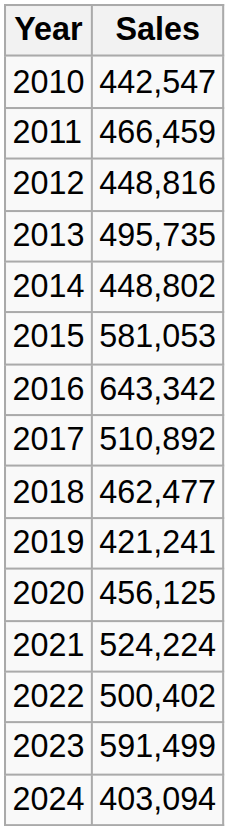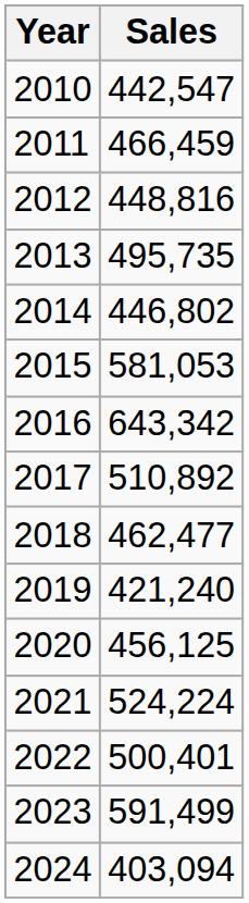 <table class="wikitable">
 <tr>
 <th>Year</th>
 <th>Sales</th>
 </tr>
 <tr>
 <td>2010</td>
 <td>442,547</td>
 </tr>
 <tr>
 <td>2011</td>
 <td>466,459</td>
 </tr>
 <tr>
 <td>2012</td>
 <td>448,816</td>
 </tr>
 <tr>
 <td>2013</td>
 <td>495,735</td>
 </tr>
 <tr>
 <td>2014</td>
-<td>448,802</td>
+<td>446,802</td>
 </tr>
 <tr>
 <td>2015</td>
 <td>581,053</td>
 </tr>
 <tr>
 <td>2016</td>
 <td>643,342</td>
 </tr>
 <tr>
 <td>2017</td>
 <td>510,892</td>
 </tr>
 <tr>
 <td>2018</td>
 <td>462,477</td>
 </tr>
 <tr>
 <td>2019</td>
-<td>421,241</td>
+<td>421,240</td>
 </tr>
 <tr>
 <td>2020</td>
 <td>456,125</td>
 </tr>
 <tr>
 <td>2021</td>
 <td>524,224</td>
 </tr>
 <tr>
 <td>2022</td>
-<td>500,402</td>
+<td>500,401</td>
 </tr>
 <tr>
 <td>2023</td>
 <td>591,499</td>
 </tr>
 <tr>
 <td>2024</td>
 <td>403,094</td>
 </tr>
 </table>
